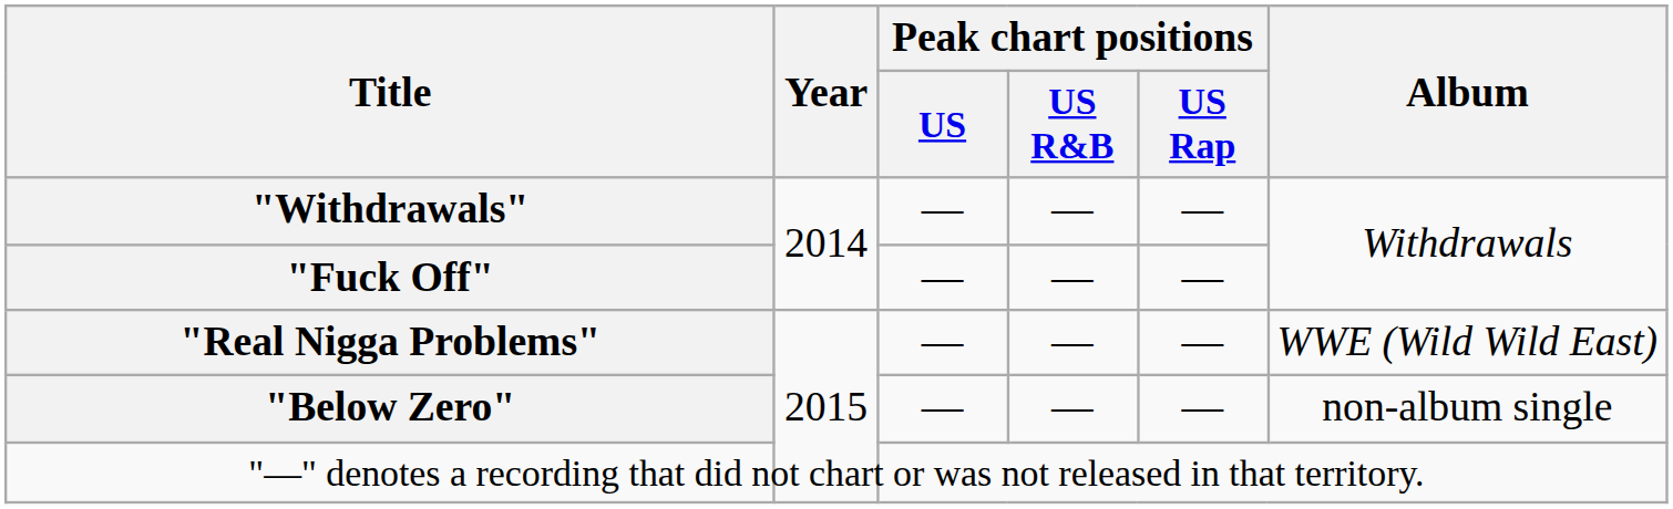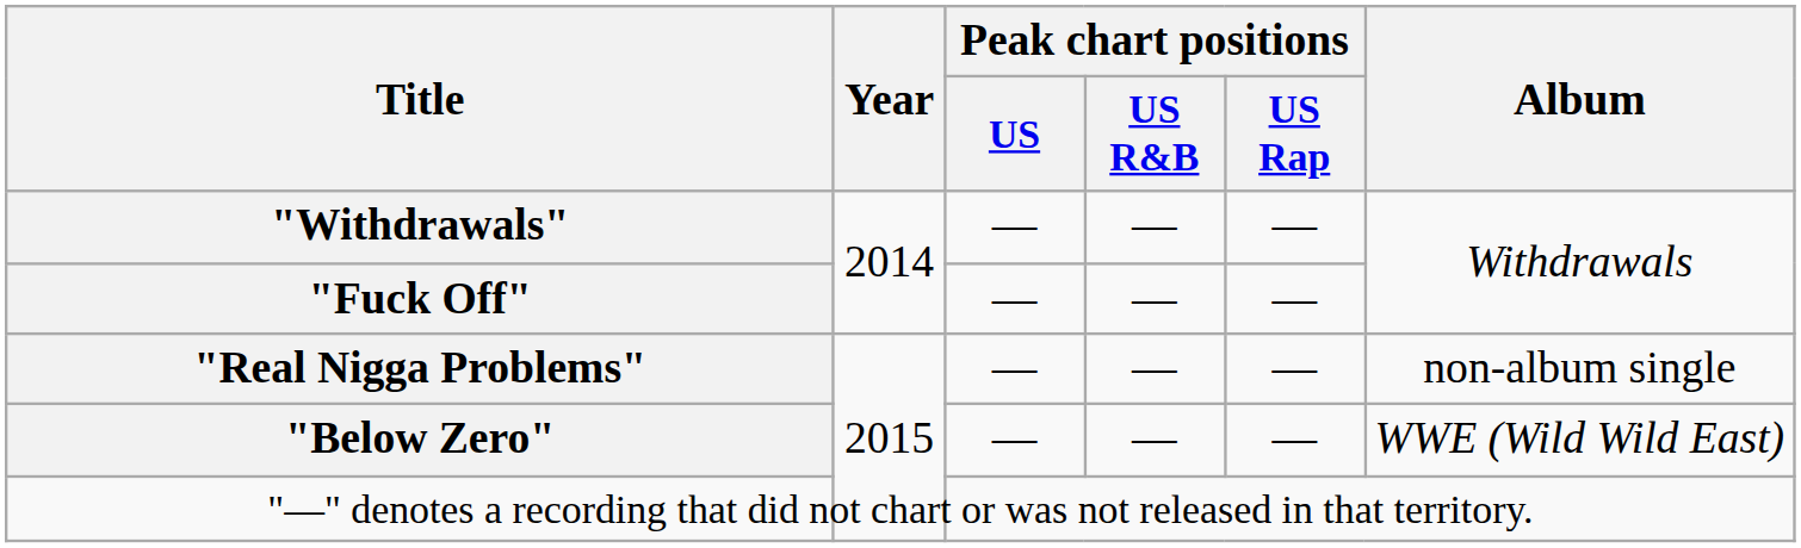 <table class="wikitable plainrowheaders" style="text-align:center;">
 <tr>
 <th scope="col" rowspan="2" style="width:18em;">Title</th>
 <th scope="col" rowspan="2">Year</th>
 <th scope="col" colspan="3">Peak chart positions</th>
 <th scope="col" rowspan="2">Album</th>
 </tr>
 <tr>
 <th scope="col" style="width:3em;font-size:90%;"><a href='#'>US</a><br></th>
 <th scope="col" style="width:3em;font-size:90%;"><a href='#'>US<br>R&B</a><br></th>
 <th scope="col" style="width:3em;font-size:90%;"><a href='#'>US Rap</a><br></th>
 </tr>
 <tr>
 <th scope="row">"Withdrawals"<br></th>
 <td rowspan="2">2014</td>
 <td>—</td>
 <td>—</td>
 <td>—</td>
 <td rowspan="2"><em>Withdrawals</em></td>
 </tr>
 <tr>
 <th scope="row">"Fuck Off"<br></th>
 <td>—</td>
 <td>—</td>
 <td>—</td>
 </tr>
 <tr>
 <th scope="row">"Real Nigga Problems"<br></th>
 <td rowspan="3">2015</td>
 <td>—</td>
 <td>—</td>
 <td>—</td>
-<td><em>WWE (Wild Wild East)</em></td>
+<td>non-album single</td>
 </tr>
 <tr>
 <th scope="row">"Below Zero"<br></th>
 <td>—</td>
 <td>—</td>
 <td>—</td>
-<td>non-album single</td>
+<td><em>WWE (Wild Wild East)</em></td>
 </tr>
 <tr>
 <td colspan="8" style="font-size:90%">"—" denotes a recording that did not chart or was not released in that territory.</td>
 </tr>
 </table>
